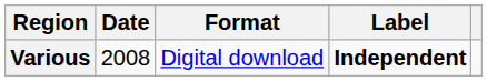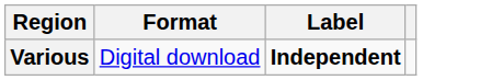 <table class="wikitable plainrowheaders">
 <tr>
 <th scope="col">Region</th>
-<th scope="col">Date</th>
 <th scope="col">Format</th>
 <th scope="col">Label</th>
 <th scope="col"></th>
 </tr>
 <tr>
 <th scope="row">Various</th>
-<td>2008</td>
 <td><a href='#'>Digital download</a></td>
 <td><strong>Independent</strong></td>
 <td style="text-align:center;"></td>
 </tr>
 </table>
